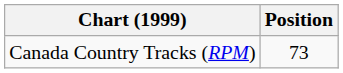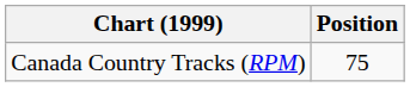 <table class="wikitable sortable">
 <tr>
 <th scope="col">Chart (1999)</th>
 <th scope="col">Position</th>
 </tr>
 <tr>
 <td>Canada Country Tracks (<em><a href='#'>RPM</a></em>)</td>
-<td align="center">73</td>
+<td align="center">75</td>
 </tr>
 </table>
